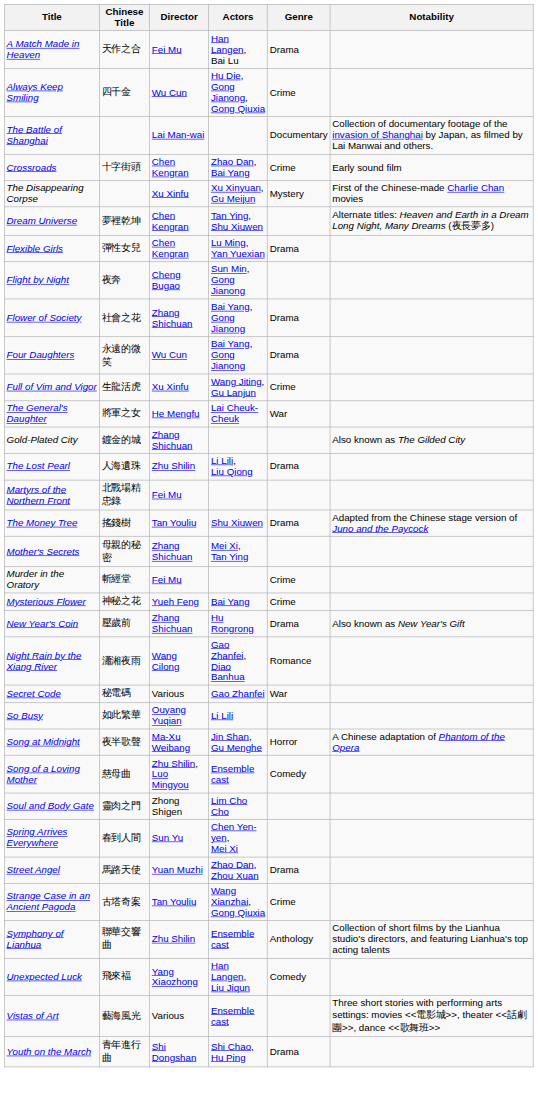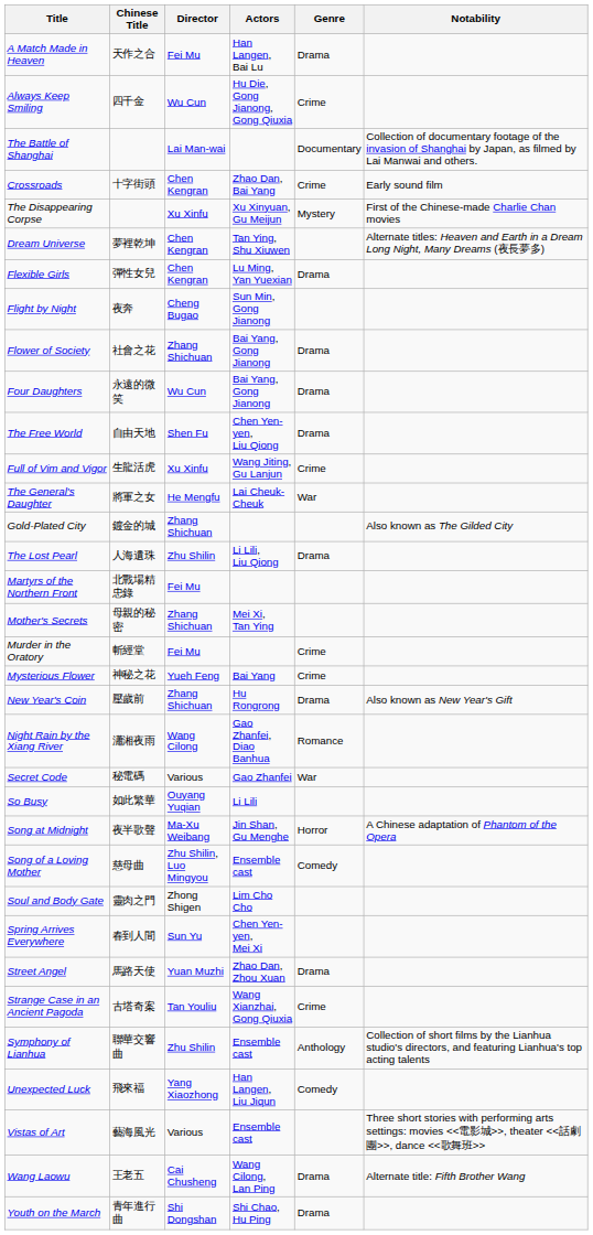 <table class="wikitable">
 <tr>
 <th>Title</th>
 <th>Chinese Title</th>
 <th>Director</th>
 <th>Actors</th>
 <th>Genre</th>
 <th>Notability</th>
 </tr>
 <tr>
 <td><em><a href='#'>A Match Made in Heaven</a></em></td>
 <td>天作之合</td>
 <td><a href='#'>Fei Mu</a></td>
 <td><a href='#'>Han Langen</a>,<br>Bai Lu<br></td>
 <td>Drama</td>
 <td></td>
 </tr>
 <tr>
 <td><em><a href='#'>Always Keep Smiling</a></em></td>
 <td>四千金</td>
 <td><a href='#'>Wu Cun</a></td>
 <td><a href='#'>Hu Die</a>,<br><a href='#'>Gong Jianong</a>,<br><a href='#'>Gong Qiuxia</a><br></td>
 <td>Crime</td>
 <td></td>
 </tr>
 <tr>
 <td><em><a href='#'>The Battle of Shanghai</a></em></td>
 <td></td>
 <td><a href='#'>Lai Man-wai</a></td>
 <td></td>
 <td>Documentary</td>
 <td>Collection of documentary footage of the <a href='#'>invasion of Shanghai</a> by Japan, as filmed by Lai Manwai and others.</td>
 </tr>
 <tr>
 <td><em><a href='#'>Crossroads</a></em></td>
 <td>十字街頭</td>
 <td><a href='#'>Chen Kengran</a></td>
 <td><a href='#'>Zhao Dan</a>,<br><a href='#'>Bai Yang</a></td>
 <td>Crime</td>
 <td>Early sound film</td>
 </tr>
 <tr>
 <td><em>The Disappearing Corpse</em></td>
 <td></td>
 <td><a href='#'>Xu Xinfu</a></td>
 <td><a href='#'>Xu Xinyuan</a>,<br><a href='#'>Gu Meijun</a><br></td>
 <td>Mystery</td>
 <td>First of the Chinese-made <a href='#'>Charlie Chan</a> movies</td>
 </tr>
 <tr>
 <td><em><a href='#'>Dream Universe</a></em></td>
 <td>夢裡乾坤</td>
 <td><a href='#'>Chen Kengran</a></td>
 <td><a href='#'>Tan Ying</a>,<br><a href='#'>Shu Xiuwen</a></td>
 <td></td>
 <td>Alternate titles:  <em>Heaven and Earth in a Dream</em><br><em>Long Night, Many Dreams</em> (夜長夢多)</td>
 </tr>
 <tr>
 <td><em><a href='#'>Flexible Girls</a></em></td>
 <td>彈性女兒</td>
 <td><a href='#'>Chen Kengran</a></td>
 <td><a href='#'>Lu Ming</a>,<br><a href='#'>Yan Yuexian</a><br></td>
 <td>Drama</td>
 <td></td>
 </tr>
 <tr>
 <td><em><a href='#'>Flight by Night</a></em></td>
 <td>夜奔</td>
 <td><a href='#'>Cheng Bugao</a></td>
 <td><a href='#'>Sun Min</a>,<br><a href='#'>Gong Jianong</a></td>
 <td></td>
 <td></td>
 </tr>
 <tr>
 <td><em><a href='#'>Flower of Society</a></em></td>
 <td>社會之花</td>
 <td><a href='#'>Zhang Shichuan</a></td>
 <td><a href='#'>Bai Yang</a>,<br><a href='#'>Gong Jianong</a></td>
 <td>Drama</td>
 <td></td>
 </tr>
 <tr>
 <td><em><a href='#'>Four Daughters</a></em></td>
 <td>永遠的微笑</td>
 <td><a href='#'>Wu Cun</a></td>
 <td><a href='#'>Bai Yang</a>,<br><a href='#'>Gong Jianong</a></td>
 <td>Drama</td>
 <td></td>
 </tr>
 <tr>
+<td><em><a href='#'>The Free World</a></em></td>
+<td>自由天地</td>
+<td><a href='#'>Shen Fu</a></td>
+<td><a href='#'>Chen Yen-yen</a>,<br><a href='#'>Liu Qiong</a><br></td>
+<td>Drama</td>
+<td></td>
+</tr>
+<tr>
 <td><em><a href='#'>Full of Vim and Vigor</a></em></td>
 <td>生龍活虎</td>
 <td><a href='#'>Xu Xinfu</a></td>
 <td><a href='#'>Wang Jiting</a>,<br><a href='#'>Gu Lanjun</a><br></td>
 <td>Crime</td>
 <td></td>
 </tr>
 <tr>
 <td><em><a href='#'>The General's Daughter</a></em></td>
 <td>將軍之女</td>
 <td><a href='#'>He Mengfu</a></td>
 <td><a href='#'>Lai Cheuk-Cheuk</a></td>
 <td>War</td>
 <td></td>
 </tr>
 <tr>
 <td><em>Gold-Plated City</em></td>
 <td>鍍金的城</td>
 <td><a href='#'>Zhang Shichuan</a></td>
 <td></td>
 <td></td>
 <td>Also known as <em>The Gilded City</em></td>
 </tr>
 <tr>
 <td><em><a href='#'>The Lost Pearl</a></em></td>
 <td>人海遺珠</td>
 <td><a href='#'>Zhu Shilin</a></td>
 <td><a href='#'>Li Lili</a>,<br><a href='#'>Liu Qiong</a></td>
 <td>Drama</td>
 <td></td>
 </tr>
 <tr>
 <td><em><a href='#'>Martyrs of the Northern Front</a></em></td>
 <td>北戰場精忠錄</td>
 <td><a href='#'>Fei Mu</a></td>
 <td></td>
 <td></td>
 <td></td>
-</tr>
-<tr>
-<td><em><a href='#'>The Money Tree</a></em></td>
-<td>搖錢樹</td>
-<td><a href='#'>Tan Youliu</a></td>
-<td><a href='#'>Shu Xiuwen</a></td>
-<td>Drama</td>
-<td>Adapted from the Chinese stage version of <em><a href='#'>Juno and the Paycock</a></em></td>
 </tr>
 <tr>
 <td><em><a href='#'>Mother's Secrets</a></em></td>
 <td>母親的秘密</td>
 <td><a href='#'>Zhang Shichuan</a></td>
 <td><a href='#'>Mei Xi</a>,<br><a href='#'>Tan Ying</a><br></td>
 <td></td>
 <td></td>
 </tr>
 <tr>
 <td><em>Murder in the Oratory</em></td>
 <td>斬經堂</td>
 <td><a href='#'>Fei Mu</a></td>
 <td></td>
 <td>Crime</td>
 <td></td>
 </tr>
 <tr>
 <td><em><a href='#'>Mysterious Flower</a></em></td>
 <td>神秘之花</td>
 <td><a href='#'>Yueh Feng</a></td>
 <td><a href='#'>Bai Yang</a></td>
 <td>Crime</td>
 <td></td>
 </tr>
 <tr>
 <td><em><a href='#'>New Year's Coin</a></em></td>
 <td>壓歲前</td>
 <td><a href='#'>Zhang Shichuan</a></td>
 <td><a href='#'>Hu Rongrong</a></td>
 <td>Drama</td>
 <td>Also known as <em>New Year's Gift</em></td>
 </tr>
 <tr>
 <td><em><a href='#'>Night Rain by the Xiang River</a></em></td>
 <td>瀟湘夜雨</td>
 <td><a href='#'>Wang Cilong</a></td>
 <td><a href='#'>Gao Zhanfei</a>,<br><a href='#'>Diao Banhua</a><br></td>
 <td>Romance</td>
 <td></td>
 </tr>
 <tr>
 <td><em><a href='#'>Secret Code</a></em></td>
 <td>秘電碼</td>
 <td>Various</td>
 <td><a href='#'>Gao Zhanfei</a></td>
 <td>War</td>
 <td></td>
 </tr>
 <tr>
 <td><em><a href='#'>So Busy</a></em></td>
 <td>如此繁華</td>
 <td><a href='#'>Ouyang Yuqian</a></td>
 <td><a href='#'>Li Lili</a></td>
 <td></td>
 <td></td>
 </tr>
 <tr>
 <td><em><a href='#'>Song at Midnight</a></em></td>
 <td>夜半歌聲</td>
 <td><a href='#'>Ma-Xu Weibang</a></td>
 <td><a href='#'>Jin Shan</a>,<br><a href='#'>Gu Menghe</a></td>
 <td>Horror</td>
 <td>A Chinese adaptation of <em><a href='#'>Phantom of the Opera</a></em></td>
 </tr>
 <tr>
 <td><em><a href='#'>Song of a Loving Mother</a></em></td>
 <td>慈母曲</td>
 <td><a href='#'>Zhu Shilin</a>,<br><a href='#'>Luo Mingyou</a><br></td>
 <td><a href='#'>Ensemble cast</a></td>
 <td>Comedy</td>
 <td></td>
 </tr>
 <tr>
 <td><em><a href='#'>Soul and Body Gate</a></em></td>
 <td>靈肉之門</td>
 <td>Zhong Shigen</td>
 <td><a href='#'>Lim Cho Cho</a></td>
 <td></td>
 <td></td>
 </tr>
 <tr>
 <td><em><a href='#'>Spring Arrives Everywhere</a></em></td>
 <td>春到人間</td>
 <td><a href='#'>Sun Yu</a></td>
 <td><a href='#'>Chen Yen-yen</a>,<br><a href='#'>Mei Xi</a></td>
 <td></td>
 <td></td>
 </tr>
 <tr>
 <td><em><a href='#'>Street Angel</a></em></td>
 <td>馬路天使</td>
 <td><a href='#'>Yuan Muzhi</a></td>
 <td><a href='#'>Zhao Dan</a>,<br><a href='#'>Zhou Xuan</a></td>
 <td>Drama</td>
 <td></td>
 </tr>
 <tr>
 <td><em><a href='#'>Strange Case in an Ancient Pagoda</a></em></td>
 <td>古塔奇案</td>
 <td><a href='#'>Tan Youliu</a></td>
 <td><a href='#'>Wang Xianzhai</a>,<br><a href='#'>Gong Qiuxia</a></td>
 <td>Crime</td>
 <td></td>
 </tr>
 <tr>
 <td><em><a href='#'>Symphony of Lianhua</a></em></td>
 <td>聯華交響曲</td>
 <td><a href='#'>Zhu Shilin</a></td>
 <td><a href='#'>Ensemble cast</a></td>
 <td>Anthology</td>
 <td>Collection of short films by the Lianhua studio's directors, and featuring Lianhua's top acting talents</td>
 </tr>
 <tr>
 <td><em><a href='#'>Unexpected Luck</a></em></td>
 <td>飛來福</td>
 <td><a href='#'>Yang Xiaozhong</a></td>
 <td><a href='#'>Han Langen</a>,<br><a href='#'>Liu Jiqun</a></td>
 <td>Comedy</td>
 <td></td>
 </tr>
 <tr>
 <td><em><a href='#'>Vistas of Art</a></em></td>
 <td>藝海風光</td>
 <td>Various</td>
 <td><a href='#'>Ensemble cast</a></td>
 <td></td>
 <td>Three short stories with performing arts settings:  movies <<電影城>>, theater <<話劇團>>, dance <<歌舞班>></td>
 </tr>
 <tr>
+<td><em><a href='#'>Wang Laowu</a></em></td>
+<td>王老五</td>
+<td><a href='#'>Cai Chusheng</a></td>
+<td><a href='#'>Wang Cilong</a>,<br><a href='#'>Lan Ping</a><br></td>
+<td>Drama</td>
+<td>Alternate title:  <em>Fifth Brother Wang</em></td>
+</tr>
+<tr>
 <td><em><a href='#'>Youth on the March</a></em></td>
 <td>青年進行曲</td>
 <td><a href='#'>Shi Dongshan</a></td>
 <td><a href='#'>Shi Chao</a>,<br><a href='#'>Hu Ping</a></td>
 <td>Drama</td>
 <td></td>
 </tr>
 </table>
